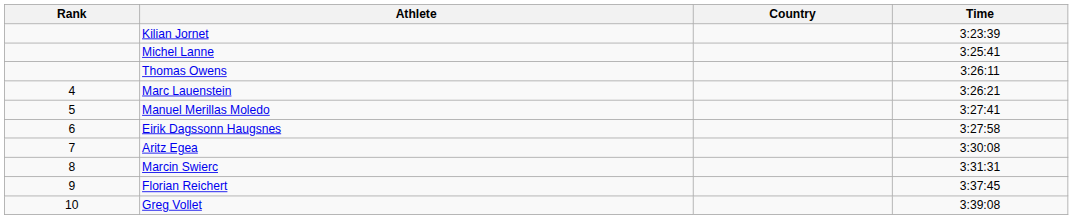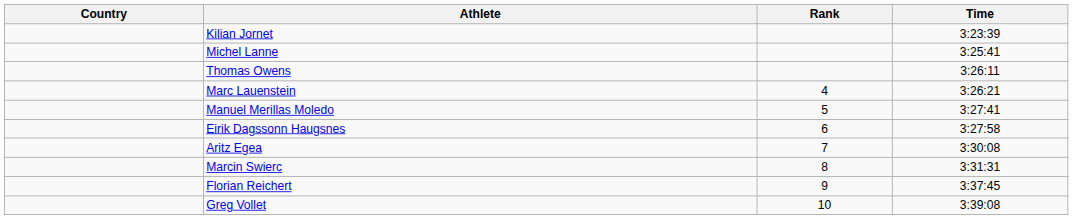 <table class="wikitable" width=80% style="font-size:90%; text-align:center;">
 <tr>
+<th>Country</th>
+<th>Athlete</th>
 <th>Rank</th>
-<th>Athlete</th>
-<th>Country</th>
 <th>Time</th>
 </tr>
 <tr>
+<td align=left></td>
+<td align=left><a href='#'>Kilian Jornet</a></td>
 <td></td>
-<td align=left><a href='#'>Kilian Jornet</a></td>
-<td align=left></td>
 <td>3:23:39</td>
 </tr>
 <tr>
+<td align=left></td>
+<td align=left><a href='#'>Michel Lanne</a></td>
 <td></td>
-<td align=left><a href='#'>Michel Lanne</a></td>
-<td align=left></td>
 <td>3:25:41</td>
 </tr>
 <tr>
+<td align=left></td>
+<td align=left><a href='#'>Thomas Owens</a></td>
 <td></td>
-<td align=left><a href='#'>Thomas Owens</a></td>
-<td align=left></td>
 <td>3:26:11</td>
 </tr>
 <tr>
+<td align=left></td>
+<td align=left><a href='#'>Marc Lauenstein</a></td>
 <td>4</td>
-<td align=left><a href='#'>Marc Lauenstein</a></td>
-<td align=left></td>
 <td>3:26:21</td>
 </tr>
 <tr>
+<td align=left></td>
+<td align=left><a href='#'>Manuel Merillas Moledo</a></td>
 <td>5</td>
-<td align=left><a href='#'>Manuel Merillas Moledo</a></td>
-<td align=left></td>
 <td>3:27:41</td>
 </tr>
 <tr>
+<td align=left></td>
+<td align=left><a href='#'>Eirik Dagssonn Haugsnes</a></td>
 <td>6</td>
-<td align=left><a href='#'>Eirik Dagssonn Haugsnes</a></td>
-<td align=left></td>
 <td>3:27:58</td>
 </tr>
 <tr>
+<td align=left></td>
+<td align=left><a href='#'>Aritz Egea</a></td>
 <td>7</td>
-<td align=left><a href='#'>Aritz Egea</a></td>
-<td align=left></td>
 <td>3:30:08</td>
 </tr>
 <tr>
+<td align=left></td>
+<td align=left><a href='#'>Marcin Swierc</a></td>
 <td>8</td>
-<td align=left><a href='#'>Marcin Swierc</a></td>
-<td align=left></td>
 <td>3:31:31</td>
 </tr>
 <tr>
+<td align=left></td>
+<td align=left><a href='#'>Florian Reichert</a></td>
 <td>9</td>
-<td align=left><a href='#'>Florian Reichert</a></td>
-<td align=left></td>
 <td>3:37:45</td>
 </tr>
 <tr>
+<td align=left></td>
+<td align=left><a href='#'>Greg Vollet</a></td>
 <td>10</td>
-<td align=left><a href='#'>Greg Vollet</a></td>
-<td align=left></td>
 <td>3:39:08</td>
 </tr>
 </table>
